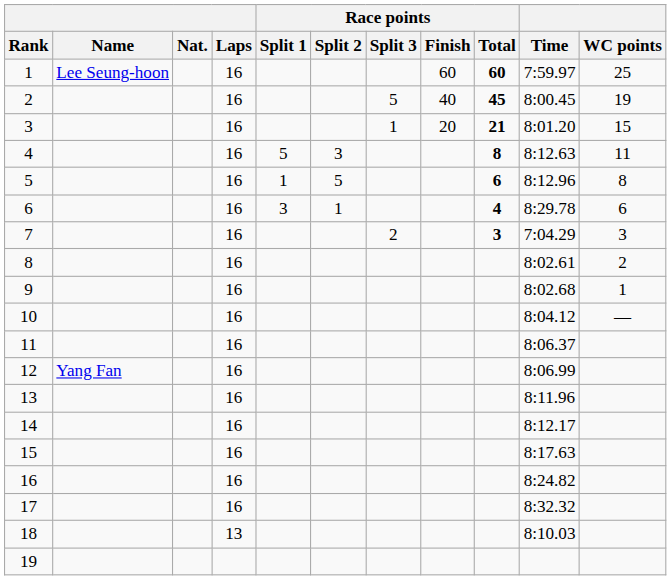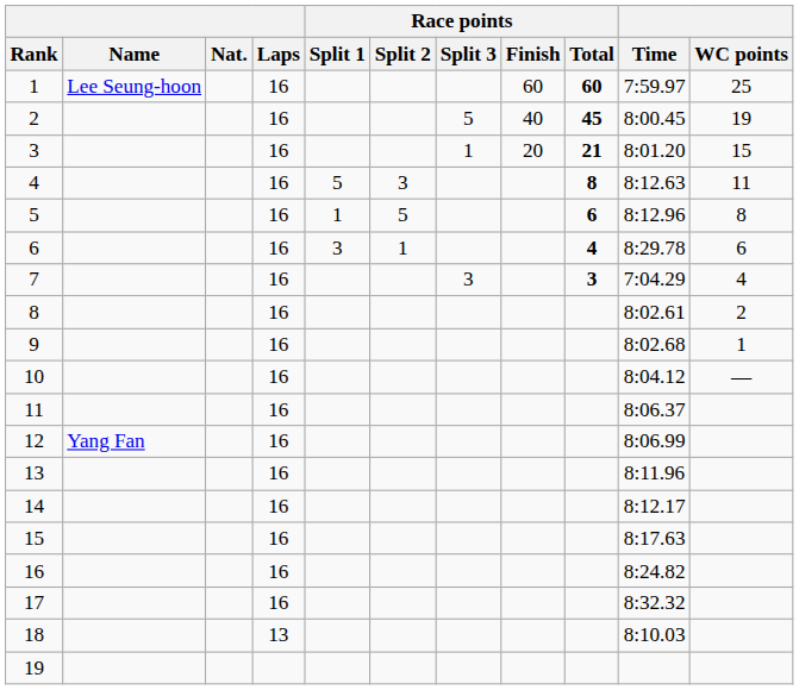 <table class="wikitable sortable" style="text-align:center">
 <tr>
 <th colspan=4></th>
 <th colspan=5>Race points</th>
 <th colspan=2></th>
 </tr>
 <tr>
 <th>Rank</th>
 <th>Name</th>
 <th>Nat.</th>
 <th>Laps</th>
 <th>Split 1</th>
 <th>Split 2</th>
 <th>Split 3</th>
 <th>Finish</th>
 <th>Total</th>
 <th>Time</th>
 <th>WC points</th>
 </tr>
 <tr>
 <td>1</td>
 <td align=left><a href='#'>Lee Seung-hoon</a></td>
 <td></td>
 <td>16</td>
 <td></td>
 <td></td>
 <td></td>
 <td>60</td>
 <td><strong>60</strong></td>
 <td>7:59.97</td>
 <td>25</td>
 </tr>
 <tr>
 <td>2</td>
 <td align=left></td>
 <td></td>
 <td>16</td>
 <td></td>
 <td></td>
 <td>5</td>
 <td>40</td>
 <td><strong>45</strong></td>
 <td>8:00.45</td>
 <td>19</td>
 </tr>
 <tr>
 <td>3</td>
 <td align=left></td>
 <td></td>
 <td>16</td>
 <td></td>
 <td></td>
 <td>1</td>
 <td>20</td>
 <td><strong>21</strong></td>
 <td>8:01.20</td>
 <td>15</td>
 </tr>
 <tr>
 <td>4</td>
 <td align=left></td>
 <td></td>
 <td>16</td>
 <td>5</td>
 <td>3</td>
 <td></td>
 <td></td>
 <td><strong>8</strong></td>
 <td>8:12.63</td>
 <td>11</td>
 </tr>
 <tr>
 <td>5</td>
 <td align=left></td>
 <td></td>
 <td>16</td>
 <td>1</td>
 <td>5</td>
 <td></td>
 <td></td>
 <td><strong>6</strong></td>
 <td>8:12.96</td>
 <td>8</td>
 </tr>
 <tr>
 <td>6</td>
 <td align=left></td>
 <td></td>
 <td>16</td>
 <td>3</td>
 <td>1</td>
 <td></td>
 <td></td>
 <td><strong>4</strong></td>
 <td>8:29.78</td>
 <td>6</td>
 </tr>
 <tr>
 <td>7</td>
 <td align=left></td>
 <td></td>
 <td>16</td>
 <td></td>
 <td></td>
-<td>2</td>
+<td>3</td>
 <td></td>
 <td><strong>3</strong></td>
 <td>7:04.29</td>
-<td>3</td>
+<td>4</td>
 </tr>
 <tr>
 <td>8</td>
 <td align=left></td>
 <td></td>
 <td>16</td>
 <td></td>
 <td></td>
 <td></td>
 <td></td>
 <td></td>
 <td>8:02.61</td>
 <td>2</td>
 </tr>
 <tr>
 <td>9</td>
 <td align=left></td>
 <td></td>
 <td>16</td>
 <td></td>
 <td></td>
 <td></td>
 <td></td>
 <td></td>
 <td>8:02.68</td>
 <td>1</td>
 </tr>
 <tr>
 <td>10</td>
 <td align=left></td>
 <td></td>
 <td>16</td>
 <td></td>
 <td></td>
 <td></td>
 <td></td>
 <td></td>
 <td>8:04.12</td>
 <td>—</td>
 </tr>
 <tr>
 <td>11</td>
 <td align=left></td>
 <td></td>
 <td>16</td>
 <td></td>
 <td></td>
 <td></td>
 <td></td>
 <td></td>
 <td>8:06.37</td>
 <td></td>
 </tr>
 <tr>
 <td>12</td>
 <td align=left><a href='#'>Yang Fan</a></td>
 <td></td>
 <td>16</td>
 <td></td>
 <td></td>
 <td></td>
 <td></td>
 <td></td>
 <td>8:06.99</td>
 <td></td>
 </tr>
 <tr>
 <td>13</td>
 <td align=left></td>
 <td></td>
 <td>16</td>
 <td></td>
 <td></td>
 <td></td>
 <td></td>
 <td></td>
 <td>8:11.96</td>
 <td></td>
 </tr>
 <tr>
 <td>14</td>
 <td align=left></td>
 <td></td>
 <td>16</td>
 <td></td>
 <td></td>
 <td></td>
 <td></td>
 <td></td>
 <td>8:12.17</td>
 <td></td>
 </tr>
 <tr>
 <td>15</td>
 <td align=left></td>
 <td></td>
 <td>16</td>
 <td></td>
 <td></td>
 <td></td>
 <td></td>
 <td></td>
 <td>8:17.63</td>
 <td></td>
 </tr>
 <tr>
 <td>16</td>
 <td align=left></td>
 <td></td>
 <td>16</td>
 <td></td>
 <td></td>
 <td></td>
 <td></td>
 <td></td>
 <td>8:24.82</td>
 <td></td>
 </tr>
 <tr>
 <td>17</td>
 <td align=left></td>
 <td></td>
 <td>16</td>
 <td></td>
 <td></td>
 <td></td>
 <td></td>
 <td></td>
 <td>8:32.32</td>
 <td></td>
 </tr>
 <tr>
 <td>18</td>
 <td align=left></td>
 <td></td>
 <td>13</td>
 <td></td>
 <td></td>
 <td></td>
 <td></td>
 <td></td>
 <td>8:10.03</td>
 <td></td>
 </tr>
 <tr>
 <td>19</td>
 <td align=left></td>
 <td></td>
 <td></td>
 <td></td>
 <td></td>
 <td></td>
 <td></td>
 <td></td>
 <td></td>
 <td></td>
 </tr>
 </table>
